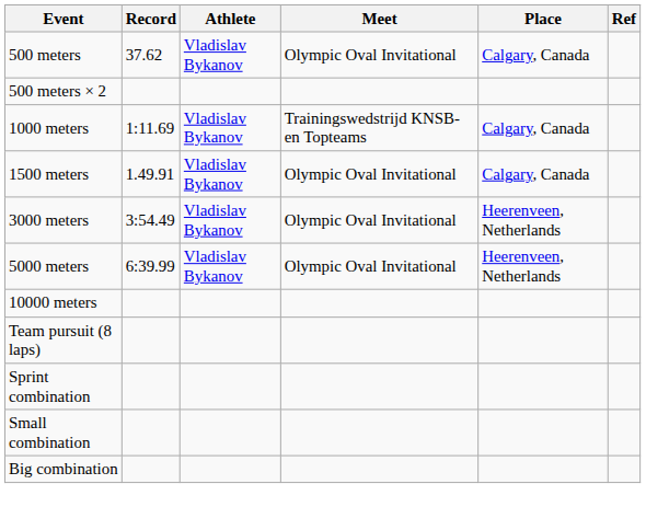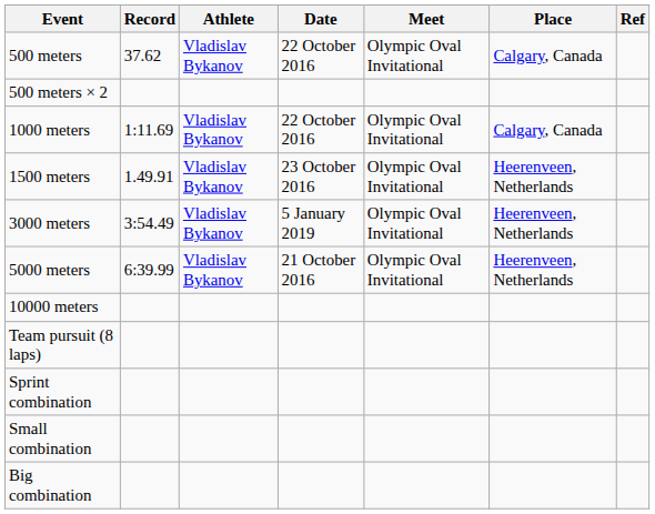 <table class="wikitable" style="font-size:95%; width: 95%;">
 <tr>
 <th>Event</th>
 <th>Record</th>
 <th>Athlete</th>
+<th>Date</th>
 <th>Meet</th>
 <th>Place</th>
 <th>Ref</th>
 </tr>
 <tr>
 <td>500 meters</td>
 <td>37.62</td>
 <td><a href='#'>Vladislav Bykanov</a></td>
+<td>22 October 2016</td>
 <td>Olympic Oval Invitational</td>
 <td> <a href='#'>Calgary</a>, Canada</td>
 <td></td>
 </tr>
 <tr>
 <td>500 meters × 2</td>
 <td></td>
 <td></td>
 <td></td>
 <td></td>
 <td></td>
+<td></td>
 </tr>
 <tr>
 <td>1000 meters</td>
 <td>1:11.69</td>
 <td><a href='#'>Vladislav Bykanov</a></td>
-<td>Trainingswedstrijd KNSB- en Topteams</td>
+<td>22 October 2016</td>
+<td>Olympic Oval Invitational</td>
 <td> <a href='#'>Calgary</a>, Canada</td>
 <td></td>
 </tr>
 <tr>
 <td>1500 meters</td>
 <td>1.49.91</td>
 <td><a href='#'>Vladislav Bykanov</a></td>
+<td>23 October 2016</td>
 <td>Olympic Oval Invitational</td>
-<td> <a href='#'>Calgary</a>, Canada</td>
+<td> <a href='#'>Heerenveen</a>, Netherlands</td>
 <td></td>
 </tr>
 <tr>
 <td>3000 meters</td>
 <td>3:54.49</td>
 <td><a href='#'>Vladislav Bykanov</a></td>
+<td>5 January 2019</td>
 <td>Olympic Oval Invitational</td>
 <td> <a href='#'>Heerenveen</a>, Netherlands</td>
 <td></td>
 </tr>
 <tr>
 <td>5000 meters</td>
 <td>6:39.99</td>
 <td><a href='#'>Vladislav Bykanov</a></td>
+<td>21 October 2016</td>
 <td>Olympic Oval Invitational</td>
 <td> <a href='#'>Heerenveen</a>, Netherlands</td>
 <td></td>
 </tr>
 <tr>
 <td>10000 meters</td>
+<td></td>
 <td></td>
 <td></td>
 <td></td>
 <td></td>
 <td></td>
 </tr>
 <tr>
 <td>Team pursuit (8 laps)</td>
 <td></td>
 <td></td>
 <td></td>
 <td></td>
 <td></td>
+<td></td>
 </tr>
 <tr>
 <td>Sprint combination</td>
+<td></td>
 <td></td>
 <td></td>
 <td></td>
 <td></td>
 <td></td>
 </tr>
 <tr>
 <td>Small combination</td>
 <td></td>
 <td></td>
 <td></td>
 <td></td>
 <td></td>
+<td></td>
 </tr>
 <tr>
 <td>Big combination</td>
 <td></td>
 <td></td>
 <td></td>
 <td></td>
 <td></td>
+<td></td>
 </tr>
 </table>
